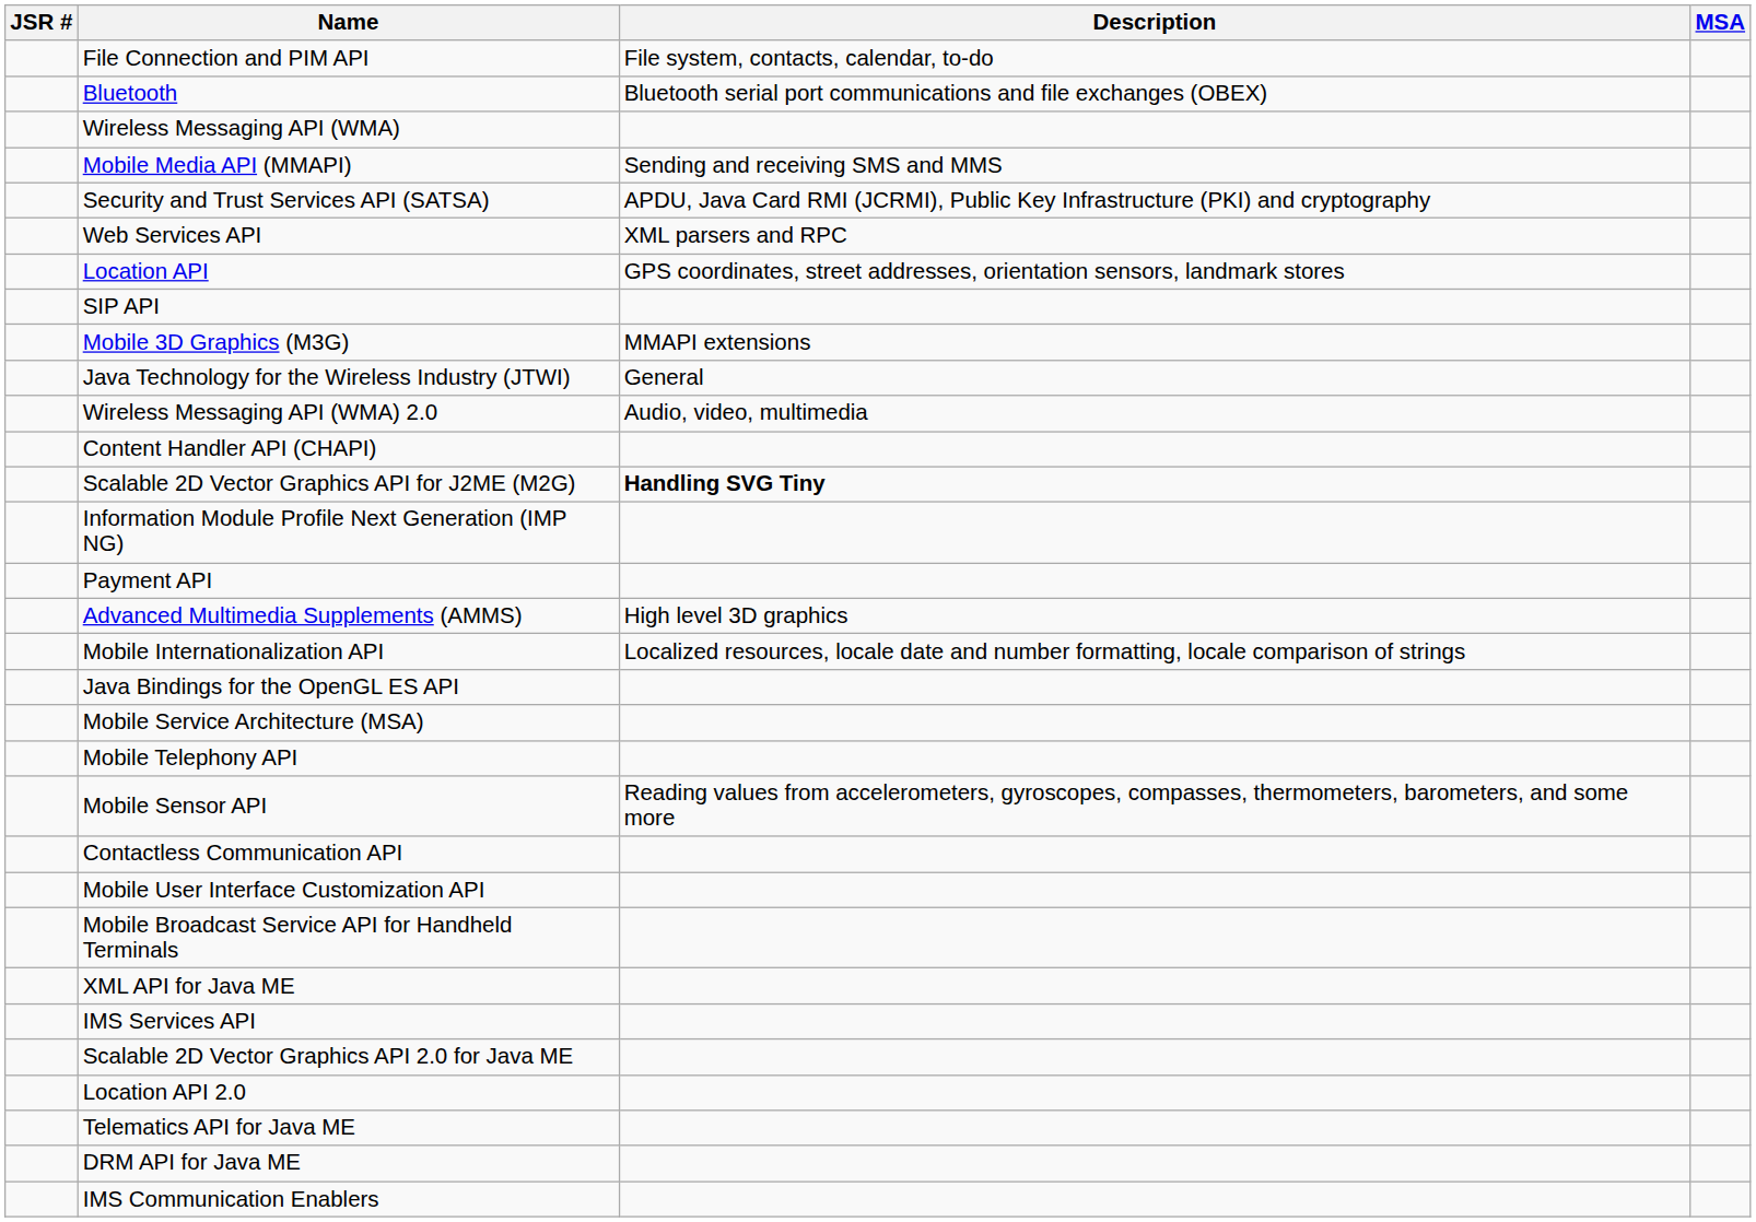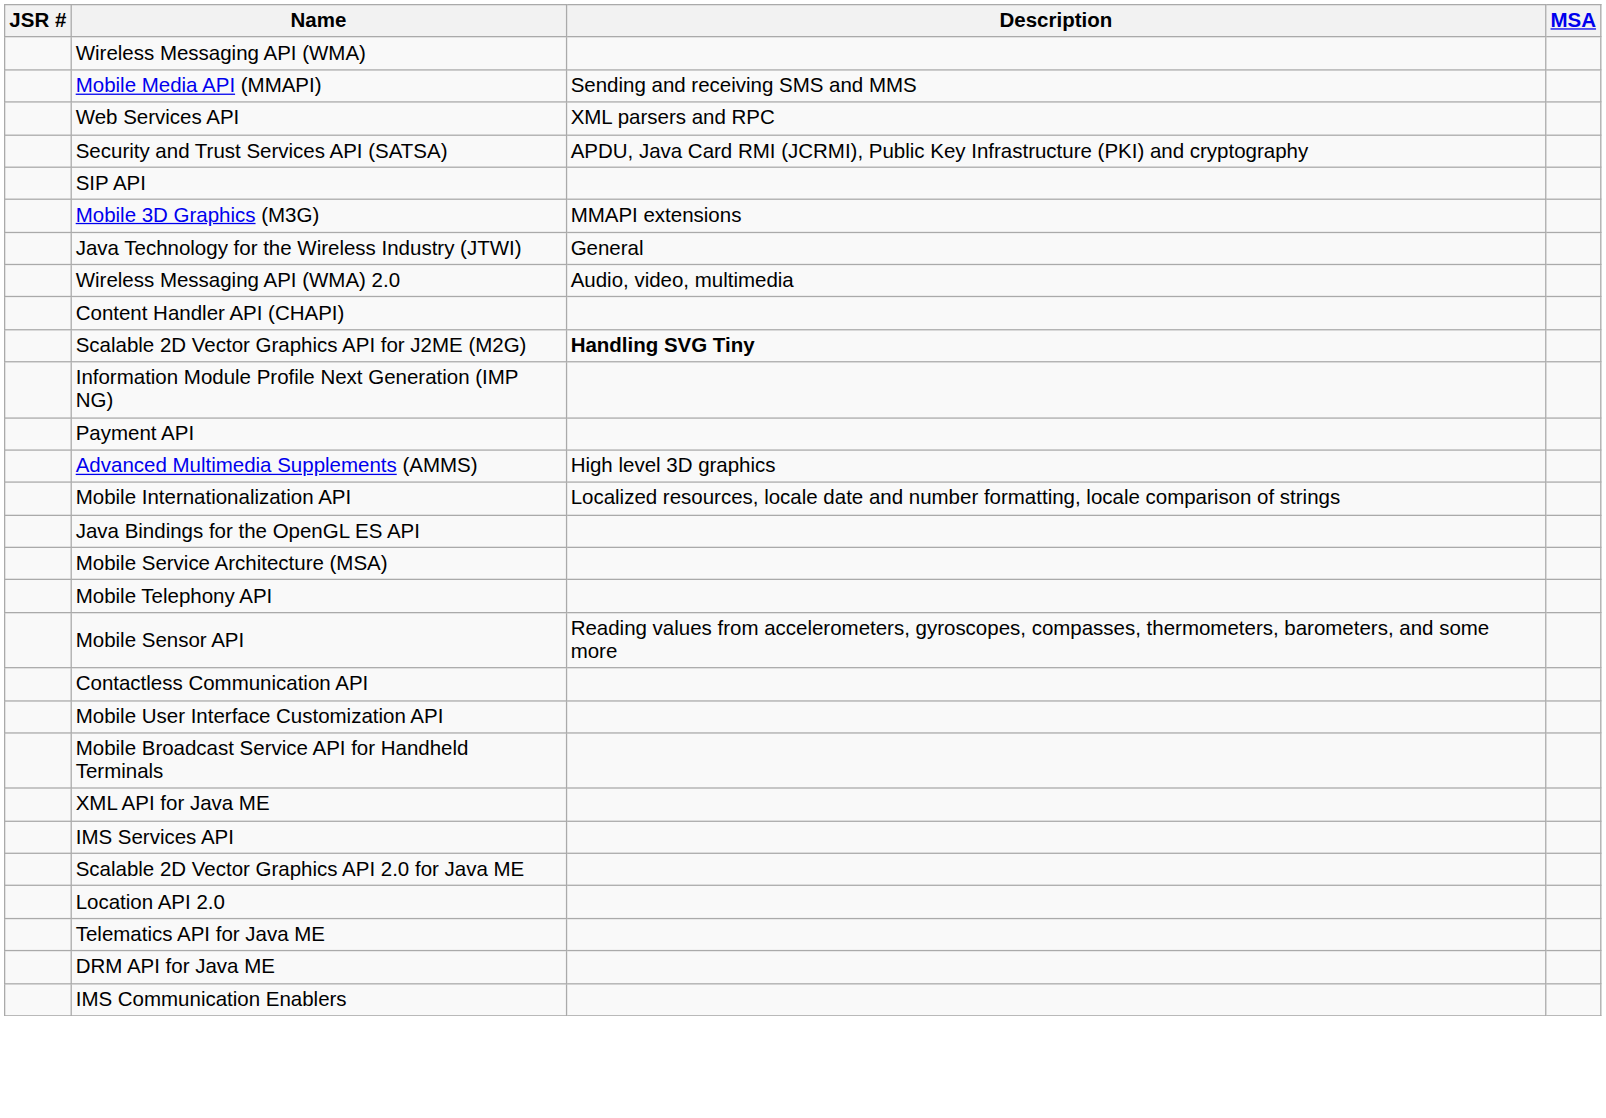 <table class="wikitable">
 <tr>
 <th>JSR #</th>
 <th>Name</th>
 <th>Description</th>
 <th><a href='#'>MSA</a></th>
-</tr>
-<tr>
-<td></td>
-<td>File Connection and PIM API</td>
-<td>File system, contacts, calendar, to-do</td>
-<td></td>
-</tr>
-<tr>
-<td></td>
-<td><a href='#'>Bluetooth</a></td>
-<td>Bluetooth serial port communications and file exchanges (OBEX)</td>
-<td></td>
 </tr>
 <tr>
 <td></td>
 <td>Wireless Messaging API (WMA)</td>
 <td></td>
 <td></td>
 </tr>
 <tr>
 <td></td>
 <td><a href='#'>Mobile Media API</a> (MMAPI)</td>
 <td>Sending and receiving SMS and MMS</td>
 <td></td>
 </tr>
 <tr>
 <td></td>
-<td>Security and Trust Services API (SATSA)</td>
-<td>APDU, Java Card RMI (JCRMI), Public Key Infrastructure (PKI) and cryptography</td>
-<td></td>
-</tr>
-<tr>
-<td></td>
 <td>Web Services API</td>
 <td>XML parsers and RPC</td>
 <td></td>
 </tr>
 <tr>
 <td></td>
-<td><a href='#'>Location API</a></td>
-<td>GPS coordinates, street addresses, orientation sensors, landmark stores</td>
+<td>Security and Trust Services API (SATSA)</td>
+<td>APDU, Java Card RMI (JCRMI), Public Key Infrastructure (PKI) and cryptography</td>
 <td></td>
 </tr>
 <tr>
 <td></td>
 <td>SIP API</td>
 <td></td>
 <td></td>
 </tr>
 <tr>
 <td></td>
 <td><a href='#'>Mobile 3D Graphics</a> (M3G)</td>
 <td>MMAPI extensions</td>
 <td></td>
 </tr>
 <tr>
 <td></td>
 <td>Java Technology for the Wireless Industry (JTWI)</td>
 <td>General</td>
 <td></td>
 </tr>
 <tr>
 <td></td>
 <td>Wireless Messaging API (WMA) 2.0</td>
 <td>Audio, video, multimedia</td>
 <td></td>
 </tr>
 <tr>
 <td></td>
 <td>Content Handler API (CHAPI)</td>
 <td></td>
 <td></td>
 </tr>
 <tr>
 <td></td>
 <td>Scalable 2D Vector Graphics API for J2ME (M2G)</td>
 <td><strong>Handling SVG Tiny</strong></td>
 <td></td>
 </tr>
 <tr>
 <td></td>
 <td>Information Module Profile Next Generation (IMP NG)</td>
 <td></td>
 <td></td>
 </tr>
 <tr>
 <td></td>
 <td>Payment API</td>
 <td></td>
 <td></td>
 </tr>
 <tr>
 <td></td>
 <td><a href='#'>Advanced Multimedia Supplements</a> (AMMS)</td>
 <td>High level 3D graphics</td>
 <td></td>
 </tr>
 <tr>
 <td></td>
 <td>Mobile Internationalization API</td>
 <td>Localized resources, locale date and number formatting, locale comparison of strings</td>
 <td></td>
 </tr>
 <tr>
 <td></td>
 <td>Java Bindings for the OpenGL ES API</td>
 <td></td>
 <td></td>
 </tr>
 <tr>
 <td></td>
 <td>Mobile Service Architecture (MSA)</td>
 <td></td>
 <td></td>
 </tr>
 <tr>
 <td></td>
 <td>Mobile Telephony API</td>
 <td></td>
 <td></td>
 </tr>
 <tr>
 <td></td>
 <td>Mobile Sensor API</td>
 <td>Reading values from accelerometers, gyroscopes, compasses, thermometers, barometers, and some more</td>
 <td></td>
 </tr>
 <tr>
 <td></td>
 <td>Contactless Communication API</td>
 <td></td>
 <td></td>
 </tr>
 <tr>
 <td></td>
 <td>Mobile User Interface Customization API</td>
 <td></td>
 <td></td>
 </tr>
 <tr>
 <td></td>
 <td>Mobile Broadcast Service API for Handheld Terminals</td>
 <td></td>
 <td></td>
 </tr>
 <tr>
 <td></td>
 <td>XML API for Java ME</td>
 <td></td>
 <td></td>
 </tr>
 <tr>
 <td></td>
 <td>IMS Services API</td>
 <td></td>
 <td></td>
 </tr>
 <tr>
 <td></td>
 <td>Scalable 2D Vector Graphics API 2.0 for Java ME</td>
 <td></td>
 <td></td>
 </tr>
 <tr>
 <td></td>
 <td>Location API 2.0</td>
 <td></td>
 <td></td>
 </tr>
 <tr>
 <td></td>
 <td>Telematics API for Java ME</td>
 <td></td>
 <td></td>
 </tr>
 <tr>
 <td></td>
 <td>DRM API for Java ME</td>
 <td></td>
 <td></td>
 </tr>
 <tr>
 <td></td>
 <td>IMS Communication Enablers</td>
 <td></td>
 <td></td>
 </tr>
 </table>
